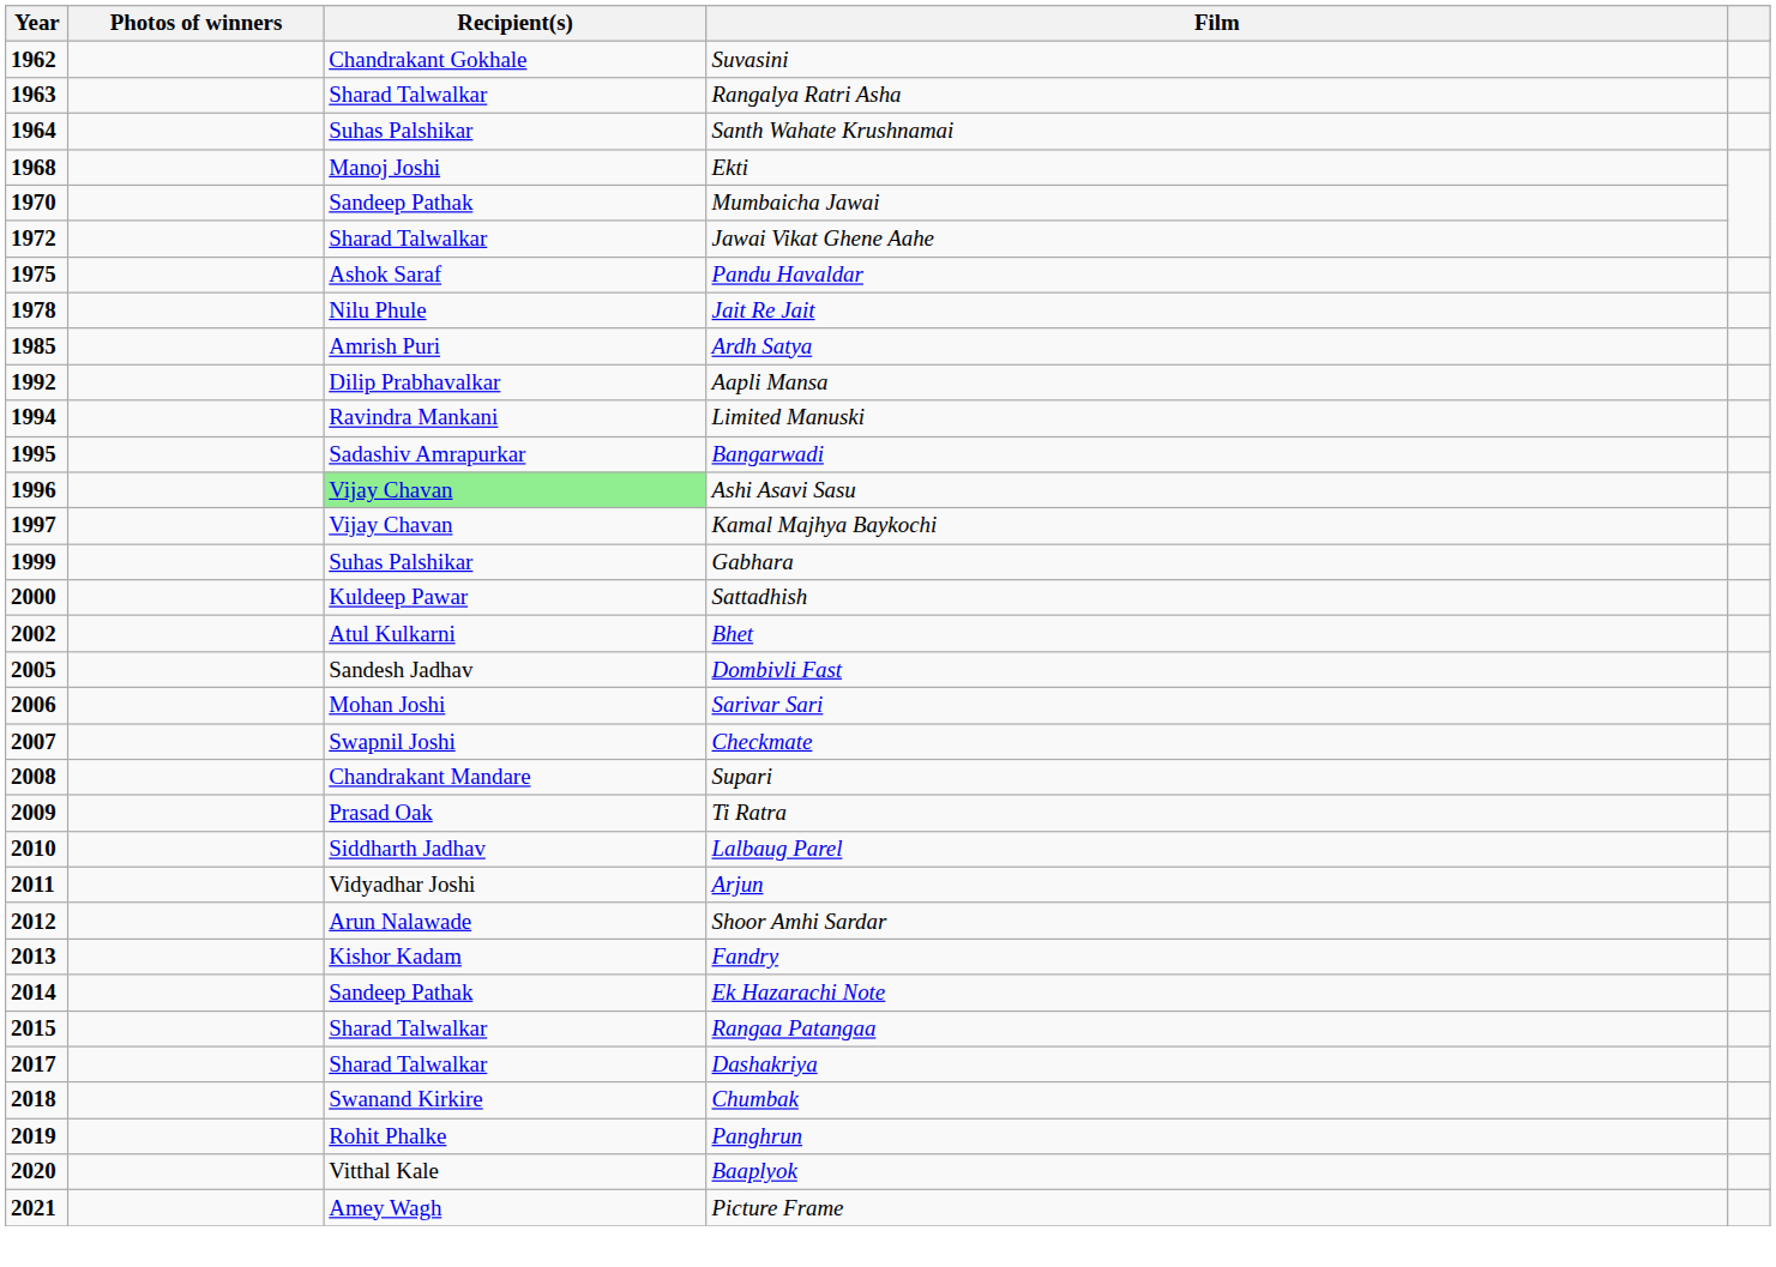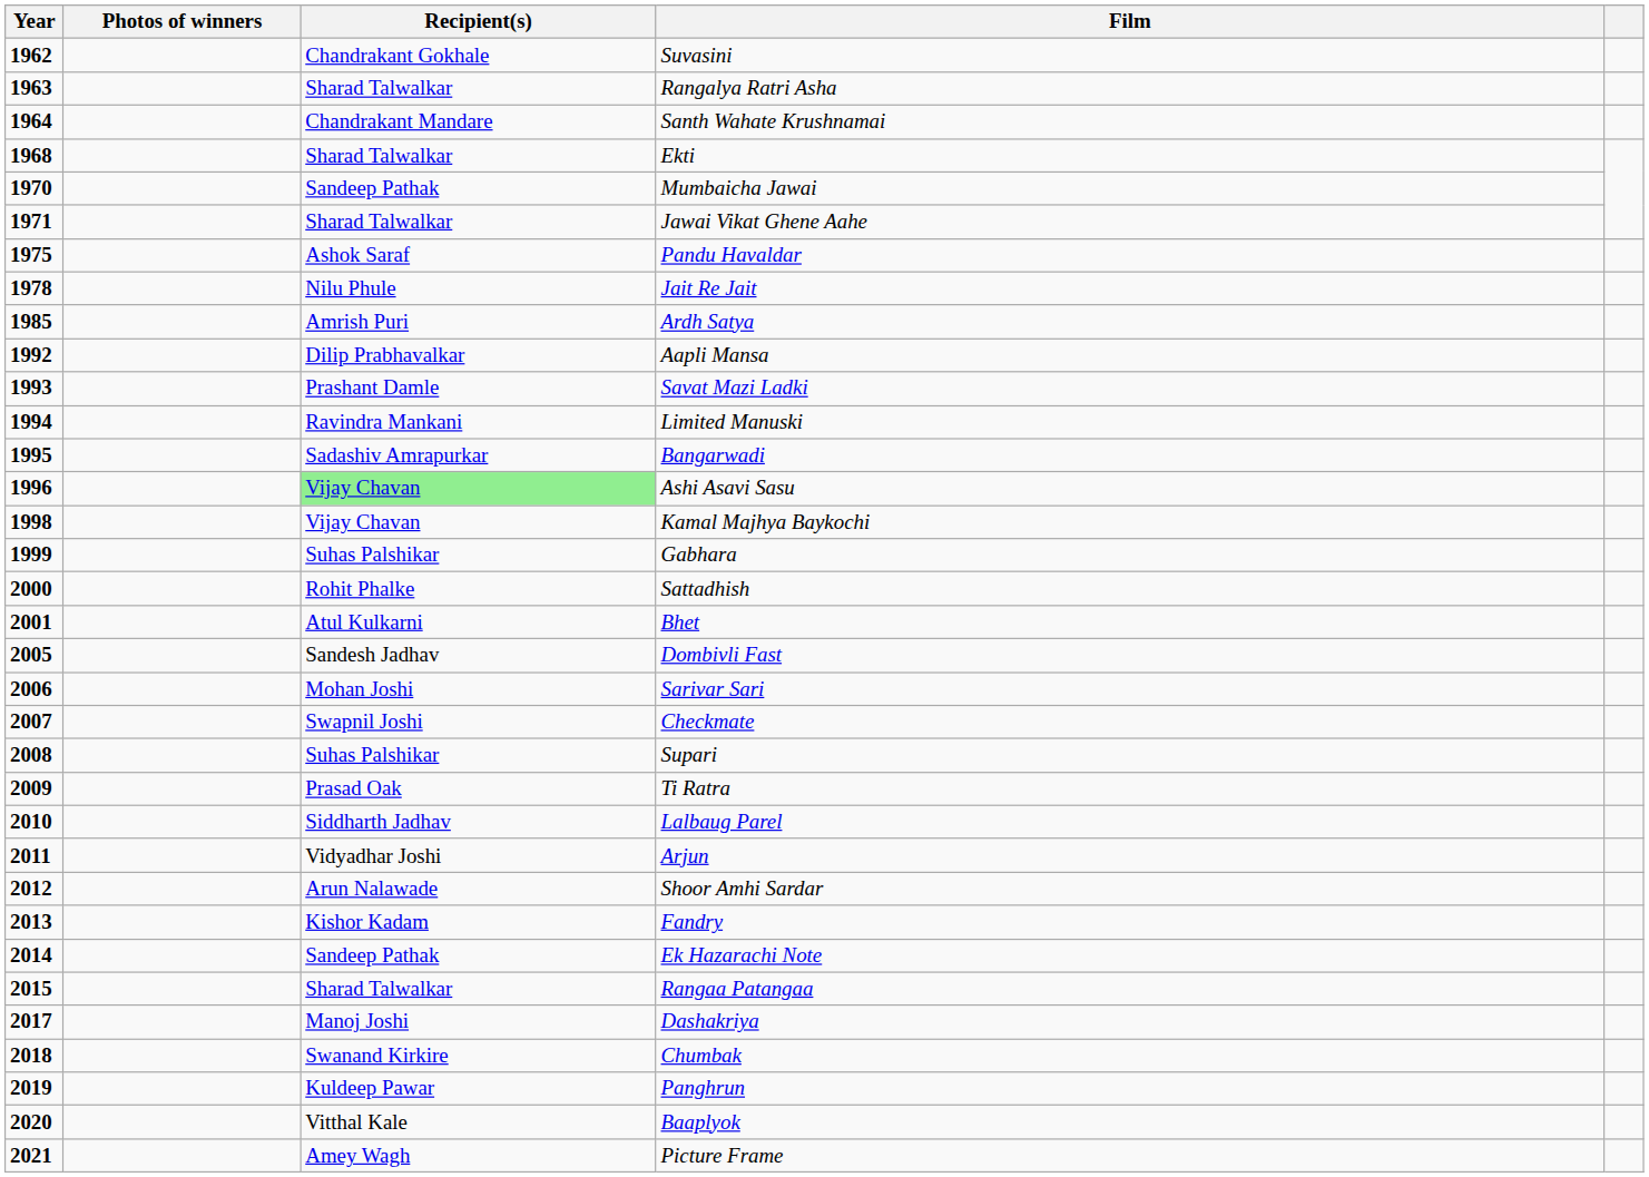 <table class="wikitable" style="width:">
 <tr bgcolor="#bebebe">
 <th width="2%">Year</th>
 <th width="12%">Photos of winners</th>
 <th width="18%">Recipient(s)</th>
 <th width="48%">Film</th>
 <th width="2%"></th>
 </tr>
 <tr>
 <td><strong>1962</strong></td>
 <td></td>
 <td><a href='#'>Chandrakant Gokhale</a></td>
 <td><em>Suvasini</em></td>
 <td></td>
 </tr>
 <tr>
 <td><strong>1963</strong></td>
 <td></td>
 <td><a href='#'>Sharad Talwalkar</a></td>
 <td><em>Rangalya Ratri Asha</em></td>
 <td style="text-align:center;"></td>
 </tr>
 <tr>
 <td><strong>1964</strong></td>
 <td></td>
-<td><a href='#'>Suhas Palshikar</a></td>
+<td><a href='#'>Chandrakant Mandare</a></td>
 <td><em>Santh Wahate Krushnamai</em></td>
 <td style="text-align:center;"></td>
 </tr>
 <tr>
 <td><strong>1968</strong></td>
 <td></td>
-<td><a href='#'>Manoj Joshi</a></td>
+<td><a href='#'>Sharad Talwalkar</a></td>
 <td><em>Ekti</em></td>
 <td rowspan="3" style="text-align:center;"></td>
 </tr>
 <tr>
 <td><strong>1970</strong></td>
 <td></td>
 <td><a href='#'>Sandeep Pathak</a></td>
 <td><em>Mumbaicha Jawai</em></td>
 </tr>
 <tr>
-<td><strong>1972</strong></td>
+<td><strong>1971</strong></td>
 <td></td>
 <td><a href='#'>Sharad Talwalkar</a></td>
 <td><em>Jawai Vikat Ghene Aahe</em></td>
 </tr>
 <tr>
 <td><strong>1975</strong></td>
 <td></td>
 <td><a href='#'>Ashok Saraf</a></td>
 <td><em><a href='#'>Pandu Havaldar</a></em></td>
 <td style="text-align:center;"></td>
 </tr>
 <tr>
 <td><strong>1978</strong></td>
 <td></td>
 <td><a href='#'>Nilu Phule</a></td>
 <td><em><a href='#'>Jait Re Jait</a></em></td>
 <td></td>
 </tr>
 <tr>
 <td><strong>1985</strong></td>
 <td></td>
 <td><a href='#'>Amrish Puri</a></td>
 <td><em><a href='#'>Ardh Satya</a></em></td>
 <td></td>
 </tr>
 <tr>
 <td><strong>1992</strong></td>
 <td></td>
 <td><a href='#'>Dilip Prabhavalkar</a></td>
 <td><em>Aapli Mansa</em></td>
 <td style="text-align:center;"></td>
 </tr>
 <tr>
+<td><strong>1993</strong></td>
+<td></td>
+<td><a href='#'>Prashant Damle</a></td>
+<td><em><a href='#'>Savat Mazi Ladki</a></em></td>
+<td style="text-align:center;"></td>
+</tr>
+<tr>
 <td><strong>1994</strong></td>
 <td></td>
 <td><a href='#'>Ravindra Mankani</a></td>
 <td><em>Limited Manuski</em></td>
 <td></td>
 </tr>
 <tr>
 <td><strong>1995</strong></td>
 <td></td>
 <td><a href='#'>Sadashiv Amrapurkar</a></td>
 <td><em><a href='#'>Bangarwadi</a></em></td>
 <td style="text-align:center;"></td>
 </tr>
 <tr>
 <td><strong>1996</strong></td>
 <td></td>
 <td style="background: lightgreen;"><a href='#'>Vijay Chavan</a></td>
 <td><em>Ashi Asavi Sasu</em></td>
 <td></td>
 </tr>
 <tr>
-<td><strong>1997</strong></td>
+<td><strong>1998</strong></td>
 <td></td>
 <td><a href='#'>Vijay Chavan</a></td>
 <td><em>Kamal Majhya Baykochi</em></td>
 <td style="text-align:center;"></td>
 </tr>
 <tr>
 <td><strong>1999</strong></td>
 <td></td>
 <td><a href='#'>Suhas Palshikar</a></td>
 <td><em>Gabhara</em></td>
 <td style="text-align:center;"></td>
 </tr>
 <tr>
 <td><strong>2000</strong></td>
 <td></td>
-<td><a href='#'>Kuldeep Pawar</a></td>
+<td><a href='#'>Rohit Phalke</a></td>
 <td><em>Sattadhish</em></td>
 <td style="text-align:center;"></td>
 </tr>
 <tr>
-<td><strong>2002</strong></td>
+<td><strong>2001</strong></td>
 <td></td>
 <td><a href='#'>Atul Kulkarni</a></td>
 <td><em><a href='#'>Bhet</a></em></td>
 <td style="text-align:center;"></td>
 </tr>
 <tr>
 <td><strong>2005</strong></td>
 <td></td>
 <td>Sandesh Jadhav</td>
 <td><em><a href='#'>Dombivli Fast</a></em></td>
 <td style="text-align:center;"></td>
 </tr>
 <tr>
 <td><strong>2006</strong></td>
 <td></td>
 <td><a href='#'>Mohan Joshi</a></td>
 <td><em><a href='#'>Sarivar Sari</a></em></td>
 <td></td>
 </tr>
 <tr>
 <td><strong>2007</strong></td>
 <td></td>
 <td><a href='#'>Swapnil Joshi</a></td>
 <td><em><a href='#'>Checkmate</a></em></td>
 <td></td>
 </tr>
 <tr>
 <td><strong>2008</strong></td>
 <td></td>
-<td><a href='#'>Chandrakant Mandare</a></td>
+<td><a href='#'>Suhas Palshikar</a></td>
 <td><em>Supari</em></td>
 <td style="text-align:center;"></td>
 </tr>
 <tr>
 <td><strong>2009</strong></td>
 <td></td>
 <td><a href='#'>Prasad Oak</a></td>
 <td><em>Ti Ratra</em></td>
 <td style="text-align:center;"></td>
 </tr>
 <tr>
 <td><strong>2010</strong></td>
 <td></td>
 <td><a href='#'>Siddharth Jadhav</a></td>
 <td><em><a href='#'>Lalbaug Parel</a></em></td>
 <td style="text-align:center;"></td>
 </tr>
 <tr>
 <td><strong>2011</strong></td>
 <td></td>
 <td>Vidyadhar Joshi</td>
 <td><em><a href='#'>Arjun</a></em></td>
 <td style="text-align:center;"></td>
 </tr>
 <tr>
 <td><strong>2012</strong></td>
 <td></td>
 <td><a href='#'>Arun Nalawade</a></td>
 <td><em>Shoor Amhi Sardar</em></td>
 <td></td>
 </tr>
 <tr>
 <td><strong>2013</strong></td>
 <td></td>
 <td><a href='#'>Kishor Kadam</a></td>
 <td><em><a href='#'>Fandry</a></em></td>
 <td style="text-align:center;"></td>
 </tr>
 <tr>
 <td><strong>2014</strong></td>
 <td></td>
 <td><a href='#'>Sandeep Pathak</a></td>
 <td><em><a href='#'>Ek Hazarachi Note</a></em></td>
 <td style="text-align:center;"></td>
 </tr>
 <tr>
 <td><strong>2015</strong></td>
 <td></td>
 <td><a href='#'>Sharad Talwalkar</a></td>
 <td><em><a href='#'>Rangaa Patangaa</a></em></td>
 <td style="text-align:center;"></td>
 </tr>
 <tr>
 <td><strong>2017</strong></td>
 <td></td>
-<td><a href='#'>Sharad Talwalkar</a></td>
+<td><a href='#'>Manoj Joshi</a></td>
 <td><em><a href='#'>Dashakriya</a></em></td>
 <td style="text-align:center;"></td>
 </tr>
 <tr>
 <td><strong>2018</strong></td>
 <td></td>
 <td><a href='#'>Swanand Kirkire</a></td>
 <td><em><a href='#'>Chumbak</a></em></td>
 <td style="text-align:center;"></td>
 </tr>
 <tr>
 <td><strong>2019</strong></td>
 <td></td>
-<td><a href='#'>Rohit Phalke</a></td>
+<td><a href='#'>Kuldeep Pawar</a></td>
 <td><em><a href='#'>Panghrun</a></em></td>
 <td style="text-align:center;"></td>
 </tr>
 <tr>
 <td><strong>2020</strong></td>
 <td></td>
 <td>Vitthal Kale</td>
 <td><em><a href='#'>Baaplyok</a></em></td>
 <td></td>
 </tr>
 <tr>
 <td><strong>2021</strong></td>
 <td></td>
 <td><a href='#'>Amey Wagh</a></td>
 <td><em>Picture Frame</em></td>
 <td></td>
 </tr>
 </table>
